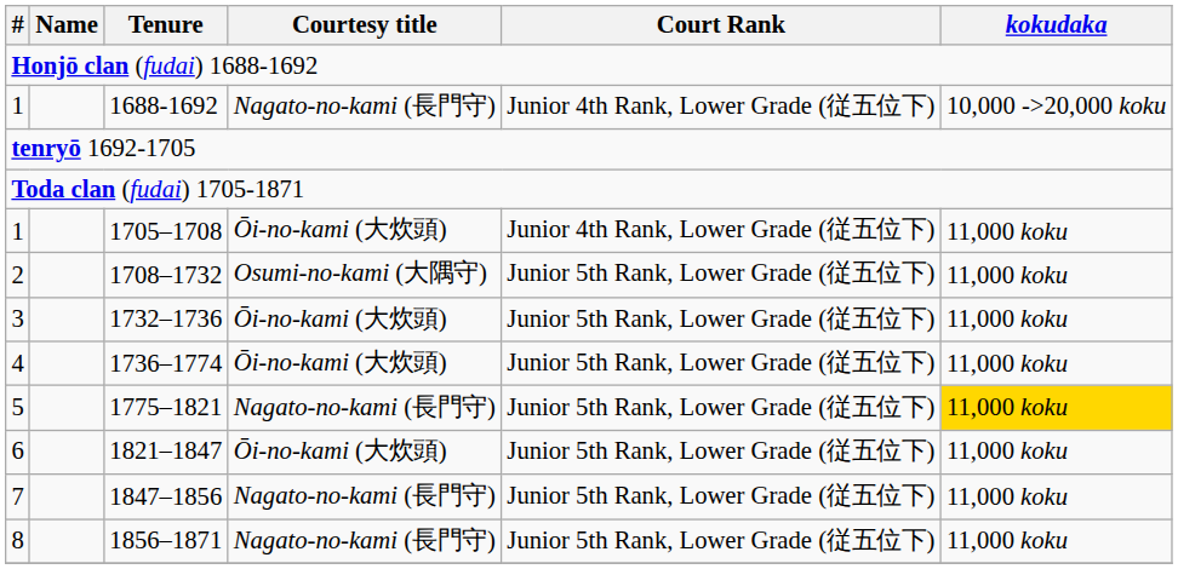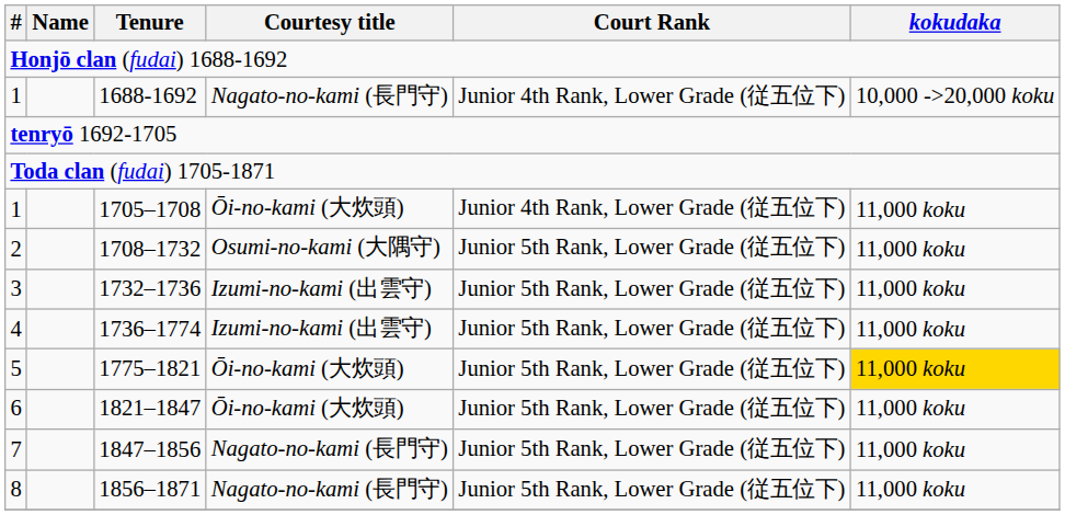 <table class=wikitable>
 <tr>
 <th>#</th>
 <th>Name</th>
 <th>Tenure</th>
 <th>Courtesy title</th>
 <th>Court Rank</th>
 <th><em><a href='#'>kokudaka</a></em></th>
 </tr>
 <tr>
 <td colspan=6> <strong><a href='#'>Honjō clan</a></strong> (<em><a href='#'>fudai</a></em>) 1688-1692</td>
 </tr>
 <tr>
 <td>1</td>
 <td></td>
 <td>1688-1692</td>
 <td><em>Nagato-no-kami</em> (長門守)</td>
 <td>Junior 4th Rank, Lower Grade (従五位下)</td>
 <td>10,000 ->20,000 <em>koku</em></td>
 </tr>
 <tr>
 <td colspan=6> <strong><a href='#'>tenryō</a></strong> 1692-1705</td>
 </tr>
 <tr>
 <td colspan=6> <strong><a href='#'>Toda clan</a></strong> (<em><a href='#'>fudai</a></em>) 1705-1871</td>
 </tr>
 <tr>
 <td>1</td>
 <td></td>
 <td>1705–1708</td>
 <td><em>Ōi-no-kami</em> (大炊頭)</td>
 <td>Junior 4th Rank, Lower Grade (従五位下)</td>
 <td>11,000 <em>koku</em></td>
 </tr>
 <tr>
 <td>2</td>
 <td></td>
 <td>1708–1732</td>
 <td><em>Osumi-no-kami</em> (大隅守)</td>
 <td>Junior 5th Rank, Lower Grade (従五位下)</td>
 <td>11,000 <em>koku</em></td>
 </tr>
 <tr>
 <td>3</td>
 <td></td>
 <td>1732–1736</td>
-<td><em>Ōi-no-kami</em> (大炊頭)</td>
+<td><em>Izumi-no-kami</em> (出雲守)</td>
 <td>Junior 5th Rank, Lower Grade (従五位下)</td>
 <td>11,000 <em>koku</em></td>
 </tr>
 <tr>
 <td>4</td>
 <td></td>
 <td>1736–1774</td>
-<td><em>Ōi-no-kami</em> (大炊頭)</td>
+<td><em>Izumi-no-kami</em> (出雲守)</td>
 <td>Junior 5th Rank, Lower Grade (従五位下)</td>
 <td>11,000 <em>koku</em></td>
 </tr>
 <tr>
 <td>5</td>
 <td></td>
 <td>1775–1821</td>
-<td><em>Nagato-no-kami</em> (長門守)</td>
+<td><em>Ōi-no-kami</em> (大炊頭)</td>
 <td>Junior 5th Rank, Lower Grade (従五位下)</td>
 <td style="background: gold;">11,000 <em>koku</em></td>
 </tr>
 <tr>
 <td>6</td>
 <td></td>
 <td>1821–1847</td>
 <td><em>Ōi-no-kami</em> (大炊頭)</td>
 <td>Junior 5th Rank, Lower Grade (従五位下)</td>
 <td>11,000 <em>koku</em></td>
 </tr>
 <tr>
 <td>7</td>
 <td></td>
 <td>1847–1856</td>
 <td><em>Nagato-no-kami</em> (長門守)</td>
 <td>Junior 5th Rank, Lower Grade (従五位下)</td>
 <td>11,000 <em>koku</em></td>
 </tr>
 <tr>
 <td>8</td>
 <td></td>
 <td>1856–1871</td>
 <td><em>Nagato-no-kami</em> (長門守)</td>
 <td>Junior 5th Rank, Lower Grade (従五位下)</td>
 <td>11,000 <em>koku</em></td>
 </tr>
 <tr>
 </tr>
 </table>
